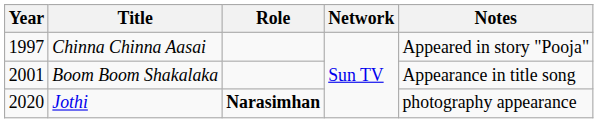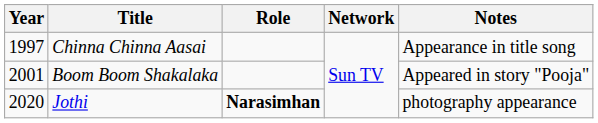 <table class="wikitable sortable">
 <tr>
 <th>Year</th>
 <th>Title</th>
 <th>Role</th>
 <th>Network</th>
 <th>Notes</th>
 </tr>
 <tr>
 <td>1997</td>
 <td><em>Chinna Chinna Aasai</em></td>
 <td></td>
 <td rowspan="3"><a href='#'>Sun TV</a></td>
-<td>Appeared in story "Pooja"</td>
+<td>Appearance in title song</td>
 </tr>
 <tr>
 <td>2001</td>
 <td><em>Boom Boom Shakalaka</em></td>
 <td></td>
-<td>Appearance in title song</td>
+<td>Appeared in story "Pooja"</td>
 </tr>
 <tr>
 <td>2020</td>
 <td><a href='#'><em>Jothi</em></a></td>
 <td><strong>Narasimhan</strong></td>
 <td>photography appearance</td>
 </tr>
 </table>
